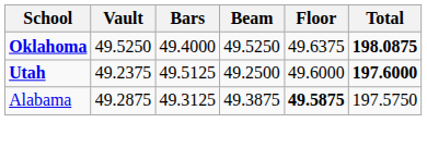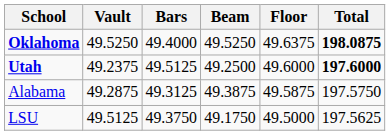 <table class="wikitable">
 <tr>
 <th>School</th>
 <th>Vault</th>
 <th>Bars</th>
 <th>Beam</th>
 <th>Floor</th>
 <th>Total</th>
 </tr>
 <tr>
 <td><strong><a href='#'>Oklahoma</a></strong></td>
 <td>49.5250</td>
 <td>49.4000</td>
 <td>49.5250</td>
 <td>49.6375</td>
 <td><strong>198.0875</strong></td>
 </tr>
 <tr>
 <td><strong><a href='#'>Utah</a></strong></td>
 <td>49.2375</td>
 <td>49.5125</td>
 <td>49.2500</td>
 <td>49.6000</td>
 <td><strong>197.6000</strong></td>
 </tr>
 <tr>
 <td><a href='#'>Alabama</a></td>
 <td>49.2875</td>
 <td>49.3125</td>
 <td>49.3875</td>
-<td><strong>49.5875</strong></td>
+<td>49.5875</td>
 <td>197.5750</td>
 </tr>
+<tr>
+<td><a href='#'>LSU</a></td>
+<td>49.5125</td>
+<td>49.3750</td>
+<td>49.1750</td>
+<td>49.5000</td>
+<td>197.5625</td>
+</tr>
 </table>
